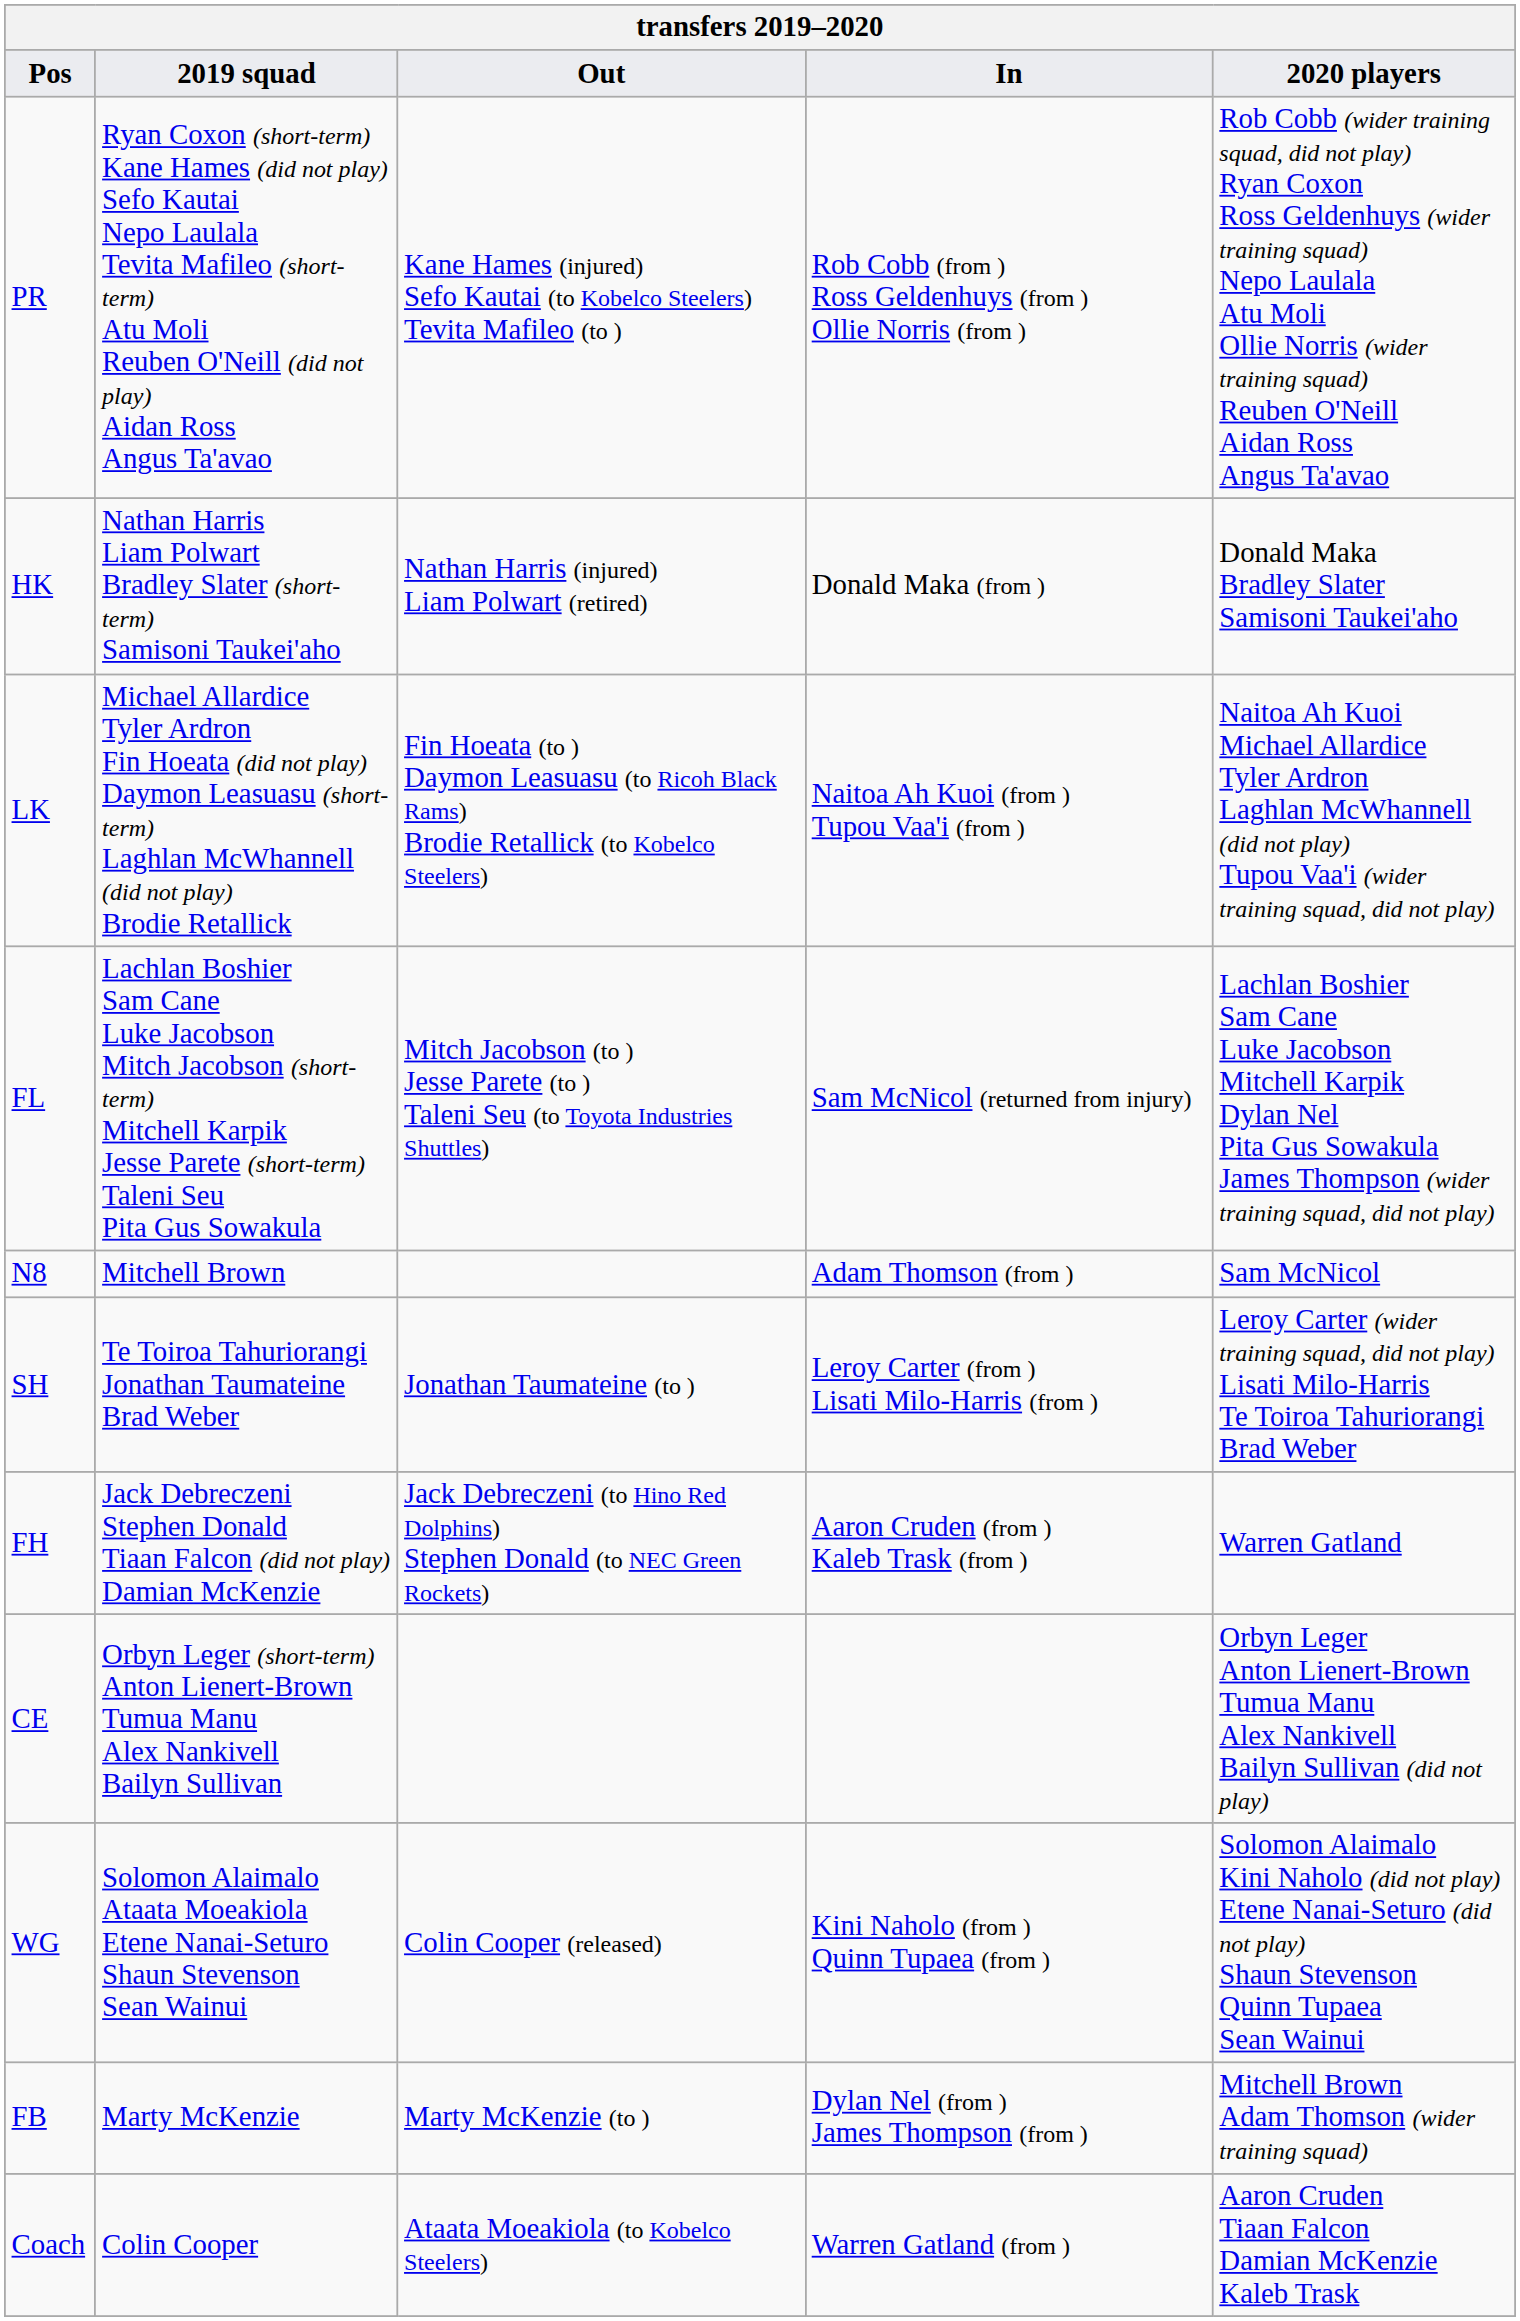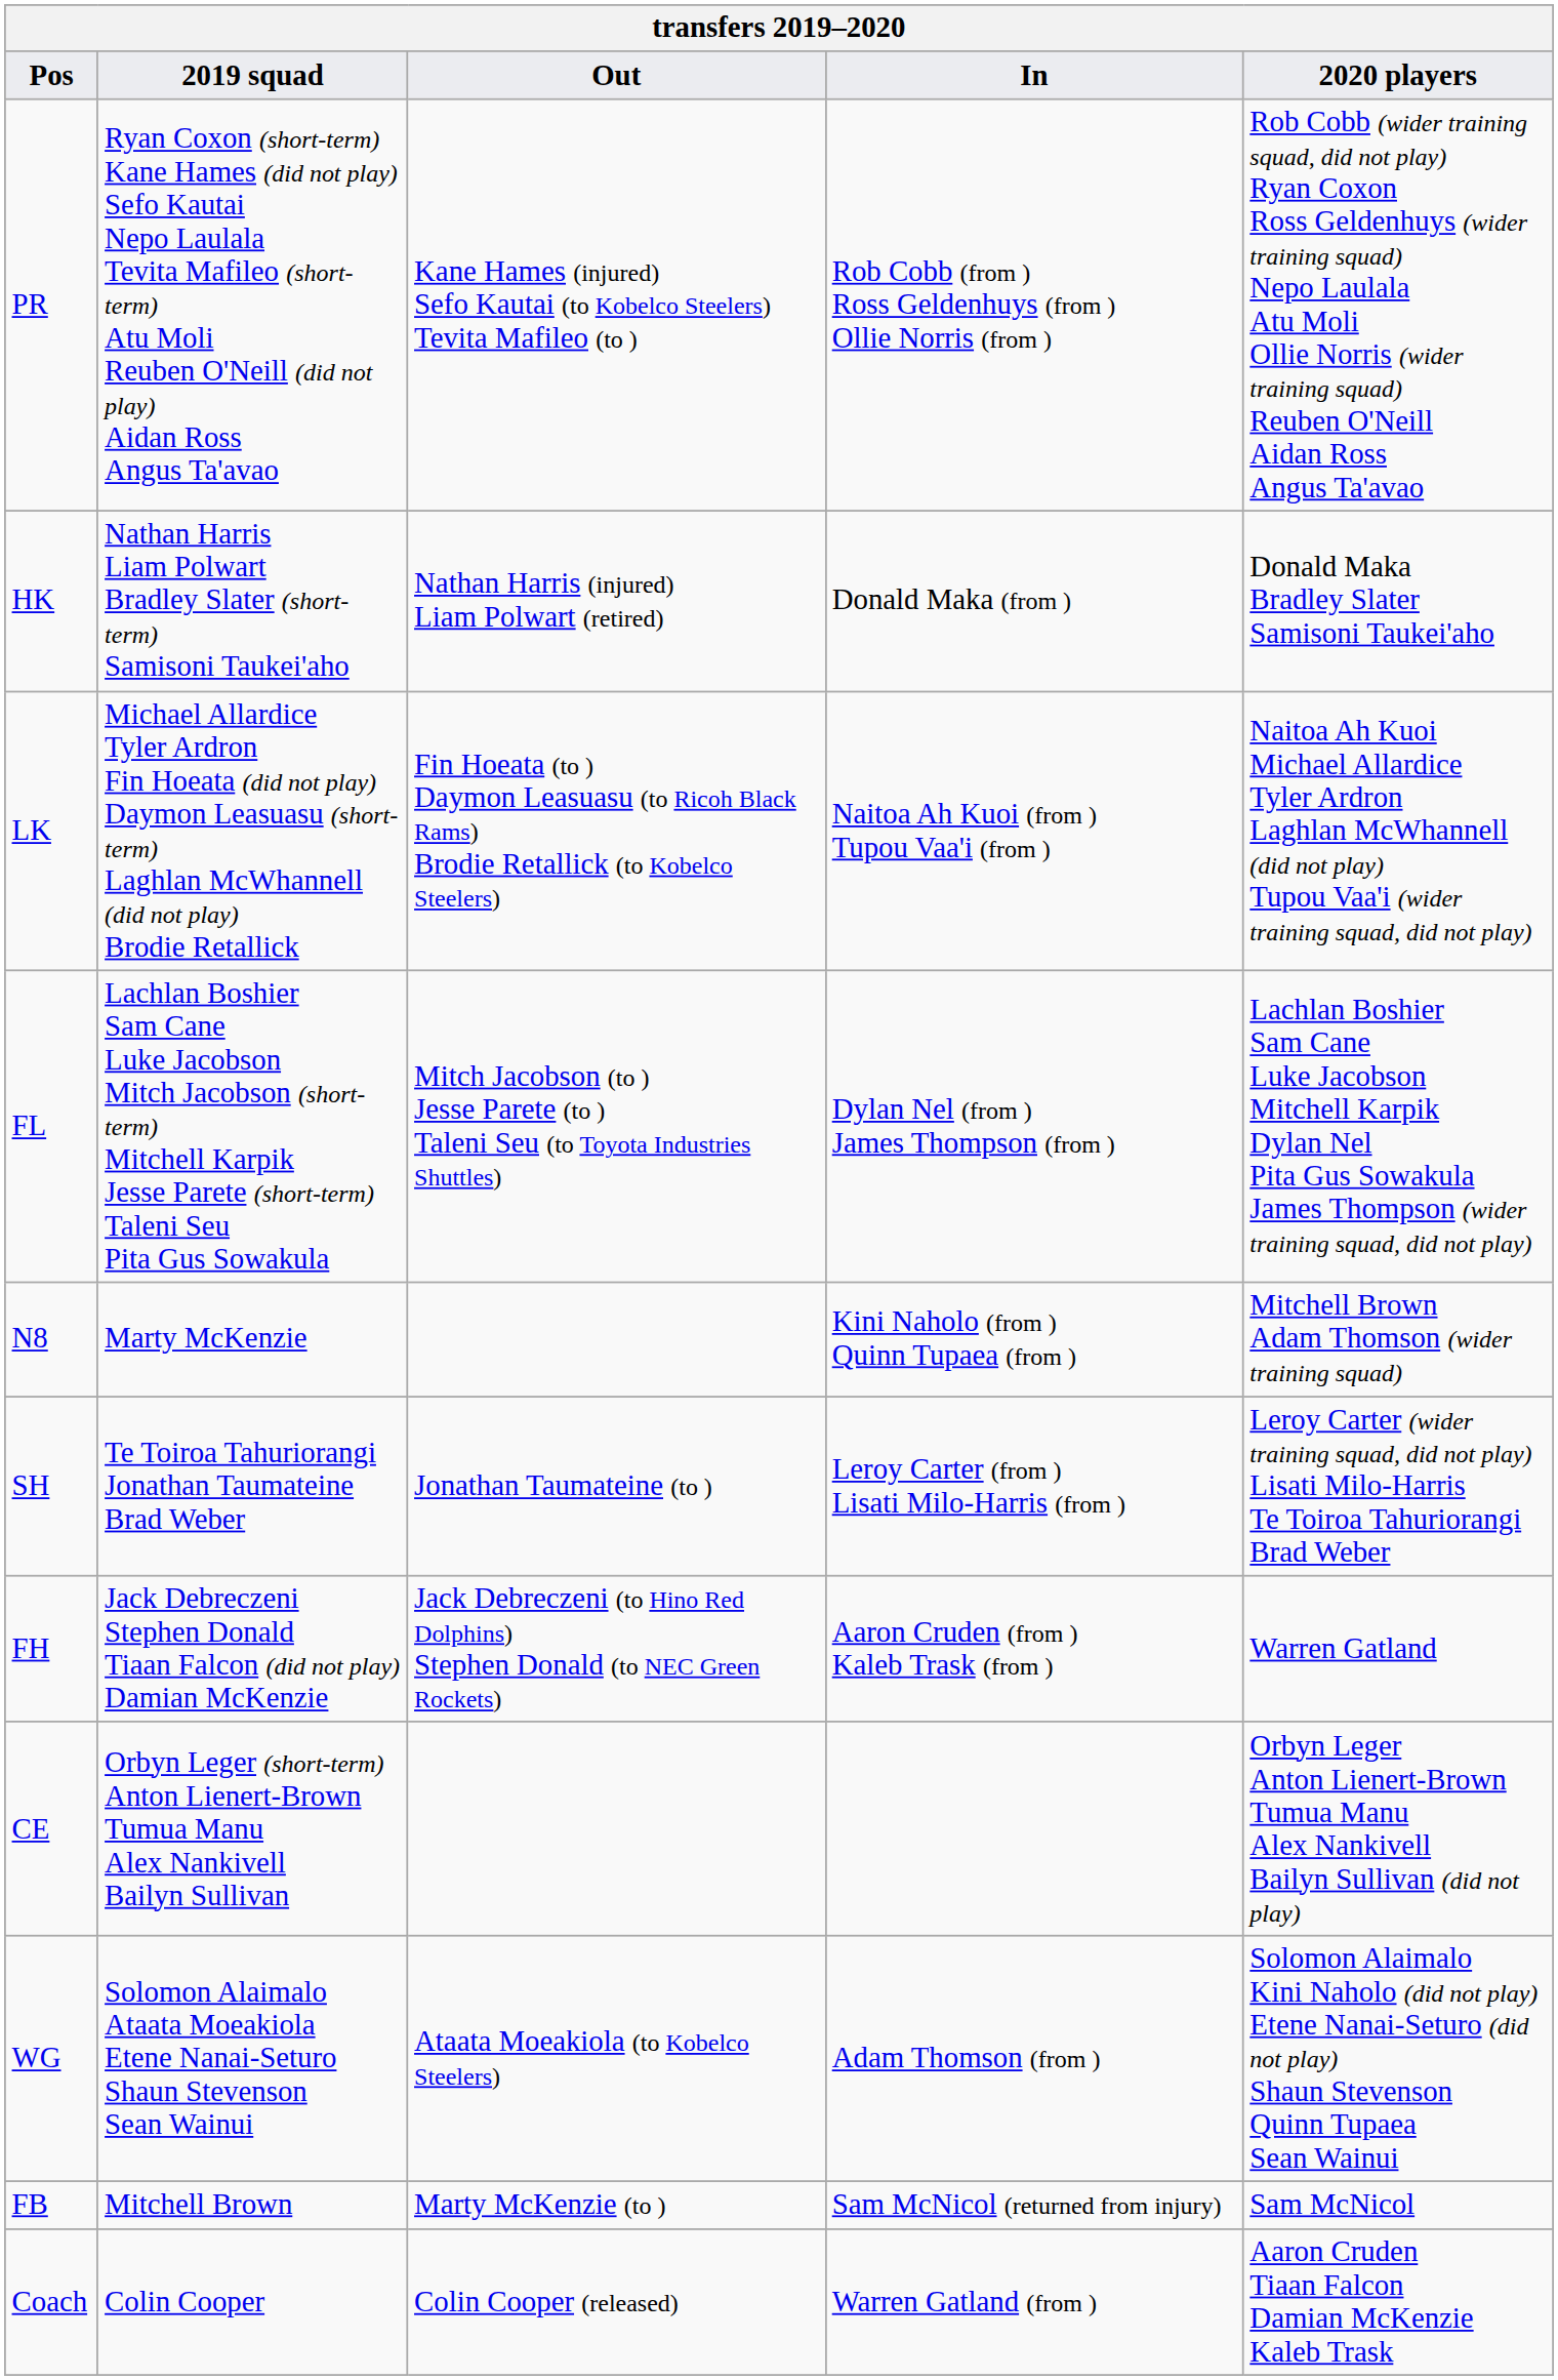 <table class="wikitable" style="text-align: left; width:95%">
 <tr>
 <th colspan="100%"> transfers 2019–2020</th>
 </tr>
 <tr>
 <th style="background:#ebecf0; width:6%;">Pos</th>
 <th style="background:#ebecf0; width:20%;">2019 squad</th>
 <th style="background:#ebecf0; width:27%;">Out</th>
 <th style="background:#ebecf0; width:27%;">In</th>
 <th style="background:#ebecf0; width:20%;">2020 players</th>
 </tr>
 <tr>
 <td><a href='#'>PR</a></td>
 <td> <a href='#'>Ryan Coxon</a> <small><em>(short-term)</em></small> <br> <a href='#'>Kane Hames</a> <small><em>(did not play)</em></small> <br> <a href='#'>Sefo Kautai</a> <br> <a href='#'>Nepo Laulala</a> <br> <a href='#'>Tevita Mafileo</a> <small><em>(short-term)</em></small> <br> <a href='#'>Atu Moli</a> <br> <a href='#'>Reuben O'Neill</a> <small><em>(did not play)</em></small> <br> <a href='#'>Aidan Ross</a> <br> <a href='#'>Angus Ta'avao</a></td>
 <td>  <a href='#'>Kane Hames</a> <small>(injured)</small> <br>  <a href='#'>Sefo Kautai</a> <small>(to  <a href='#'>Kobelco Steelers</a>)</small> <br>  <a href='#'>Tevita Mafileo</a> <small>(to )</small></td>
 <td>  <a href='#'>Rob Cobb</a> <small>(from )</small> <br>  <a href='#'>Ross Geldenhuys</a> <small>(from )</small> <br>  <a href='#'>Ollie Norris</a> <small>(from )</small></td>
 <td> <a href='#'>Rob Cobb</a> <small><em>(wider training squad, did not play)</em></small> <br> <a href='#'>Ryan Coxon</a> <br> <a href='#'>Ross Geldenhuys</a> <small><em>(wider training squad)</em></small> <br> <a href='#'>Nepo Laulala</a> <br> <a href='#'>Atu Moli</a> <br> <a href='#'>Ollie Norris</a> <small><em>(wider training squad)</em></small> <br> <a href='#'>Reuben O'Neill</a> <br> <a href='#'>Aidan Ross</a> <br> <a href='#'>Angus Ta'avao</a></td>
 </tr>
 <tr>
 <td><a href='#'>HK</a></td>
 <td> <a href='#'>Nathan Harris</a> <br> <a href='#'>Liam Polwart</a> <br> <a href='#'>Bradley Slater</a> <small><em>(short-term)</em></small> <br> <a href='#'>Samisoni Taukei'aho</a></td>
 <td>  <a href='#'>Nathan Harris</a> <small>(injured)</small> <br>  <a href='#'>Liam Polwart</a> <small>(retired)</small></td>
 <td>  Donald Maka <small>(from )</small></td>
 <td> Donald Maka <br> <a href='#'>Bradley Slater</a> <br> <a href='#'>Samisoni Taukei'aho</a></td>
 </tr>
 <tr>
 <td><a href='#'>LK</a></td>
 <td> <a href='#'>Michael Allardice</a> <br> <a href='#'>Tyler Ardron</a> <br> <a href='#'>Fin Hoeata</a> <small><em>(did not play)</em></small> <br> <a href='#'>Daymon Leasuasu</a> <small><em>(short-term)</em></small> <br> <a href='#'>Laghlan McWhannell</a> <small><em>(did not play)</em></small> <br> <a href='#'>Brodie Retallick</a></td>
 <td>  <a href='#'>Fin Hoeata</a> <small>(to )</small> <br>  <a href='#'>Daymon Leasuasu</a> <small>(to  <a href='#'>Ricoh Black Rams</a>)</small> <br>  <a href='#'>Brodie Retallick</a> <small>(to  <a href='#'>Kobelco Steelers</a>)</small></td>
 <td>  <a href='#'>Naitoa Ah Kuoi</a> <small>(from )</small> <br>  <a href='#'>Tupou Vaa'i</a> <small>(from )</small></td>
 <td> <a href='#'>Naitoa Ah Kuoi</a> <br> <a href='#'>Michael Allardice</a> <br> <a href='#'>Tyler Ardron</a> <br> <a href='#'>Laghlan McWhannell</a> <small><em>(did not play)</em></small> <br> <a href='#'>Tupou Vaa'i</a> <small><em>(wider training squad, did not play)</em></small></td>
 </tr>
 <tr>
 <td><a href='#'>FL</a></td>
 <td> <a href='#'>Lachlan Boshier</a> <br> <a href='#'>Sam Cane</a> <br> <a href='#'>Luke Jacobson</a> <br> <a href='#'>Mitch Jacobson</a> <small><em>(short-term)</em></small> <br> <a href='#'>Mitchell Karpik</a> <br> <a href='#'>Jesse Parete</a> <small><em>(short-term)</em></small> <br> <a href='#'>Taleni Seu</a> <br> <a href='#'>Pita Gus Sowakula</a></td>
 <td>  <a href='#'>Mitch Jacobson</a> <small>(to )</small> <br>  <a href='#'>Jesse Parete</a> <small>(to )</small> <br>  <a href='#'>Taleni Seu</a> <small>(to  <a href='#'>Toyota Industries Shuttles</a>)</small></td>
-<td>  <a href='#'>Sam McNicol</a> <small>(returned from injury)</small></td>
+<td>  <a href='#'>Dylan Nel</a> <small>(from )</small> <br>  <a href='#'>James Thompson</a> <small>(from )</small></td>
 <td> <a href='#'>Lachlan Boshier</a> <br> <a href='#'>Sam Cane</a> <br> <a href='#'>Luke Jacobson</a> <br> <a href='#'>Mitchell Karpik</a> <br> <a href='#'>Dylan Nel</a> <br> <a href='#'>Pita Gus Sowakula</a> <br> <a href='#'>James Thompson</a> <small><em>(wider training squad, did not play)</em></small></td>
 </tr>
 <tr>
 <td><a href='#'>N8</a></td>
-<td> <a href='#'>Mitchell Brown</a></td>
+<td> <a href='#'>Marty McKenzie</a></td>
 <td></td>
-<td>  <a href='#'>Adam Thomson</a> <small>(from )</small></td>
-<td> <a href='#'>Sam McNicol</a></td>
+<td>  <a href='#'>Kini Naholo</a> <small>(from )</small> <br>  <a href='#'>Quinn Tupaea</a> <small>(from )</small></td>
+<td> <a href='#'>Mitchell Brown</a> <br> <a href='#'>Adam Thomson</a> <small><em>(wider training squad)</em></small></td>
 </tr>
 <tr>
 <td><a href='#'>SH</a></td>
 <td> <a href='#'>Te Toiroa Tahuriorangi</a> <br> <a href='#'>Jonathan Taumateine</a> <br> <a href='#'>Brad Weber</a></td>
 <td>  <a href='#'>Jonathan Taumateine</a> <small>(to )</small></td>
 <td>  <a href='#'>Leroy Carter</a> <small>(from )</small> <br>  <a href='#'>Lisati Milo-Harris</a> <small>(from )</small></td>
 <td> <a href='#'>Leroy Carter</a> <small><em>(wider training squad, did not play)</em></small> <br> <a href='#'>Lisati Milo-Harris</a> <br> <a href='#'>Te Toiroa Tahuriorangi</a> <br> <a href='#'>Brad Weber</a></td>
 </tr>
 <tr>
 <td><a href='#'>FH</a></td>
 <td> <a href='#'>Jack Debreczeni</a> <br> <a href='#'>Stephen Donald</a> <br> <a href='#'>Tiaan Falcon</a> <small><em>(did not play)</em></small> <br> <a href='#'>Damian McKenzie</a></td>
 <td>  <a href='#'>Jack Debreczeni</a> <small>(to  <a href='#'>Hino Red Dolphins</a>)</small> <br>  <a href='#'>Stephen Donald</a> <small>(to  <a href='#'>NEC Green Rockets</a>)</small></td>
 <td>  <a href='#'>Aaron Cruden</a> <small>(from )</small> <br>  <a href='#'>Kaleb Trask</a> <small>(from )</small></td>
 <td> <a href='#'>Warren Gatland</a></td>
 </tr>
 <tr>
 <td><a href='#'>CE</a></td>
 <td> <a href='#'>Orbyn Leger</a> <small><em>(short-term)</em></small> <br> <a href='#'>Anton Lienert-Brown</a> <br> <a href='#'>Tumua Manu</a> <br> <a href='#'>Alex Nankivell</a> <br> <a href='#'>Bailyn Sullivan</a></td>
 <td></td>
 <td></td>
 <td> <a href='#'>Orbyn Leger</a> <br> <a href='#'>Anton Lienert-Brown</a> <br> <a href='#'>Tumua Manu</a> <br> <a href='#'>Alex Nankivell</a> <br> <a href='#'>Bailyn Sullivan</a> <small><em>(did not play)</em></small></td>
 </tr>
 <tr>
 <td><a href='#'>WG</a></td>
 <td> <a href='#'>Solomon Alaimalo</a> <br> <a href='#'>Ataata Moeakiola</a> <br> <a href='#'>Etene Nanai-Seturo</a> <br> <a href='#'>Shaun Stevenson</a> <br> <a href='#'>Sean Wainui</a></td>
-<td>  <a href='#'>Colin Cooper</a> <small>(released)</small></td>
-<td>  <a href='#'>Kini Naholo</a> <small>(from )</small> <br>  <a href='#'>Quinn Tupaea</a> <small>(from )</small></td>
+<td>  <a href='#'>Ataata Moeakiola</a> <small>(to  <a href='#'>Kobelco Steelers</a>)</small></td>
+<td>  <a href='#'>Adam Thomson</a> <small>(from )</small></td>
 <td> <a href='#'>Solomon Alaimalo</a> <br> <a href='#'>Kini Naholo</a> <small><em>(did not play)</em></small> <br> <a href='#'>Etene Nanai-Seturo</a> <small><em>(did not play)</em></small> <br> <a href='#'>Shaun Stevenson</a> <br> <a href='#'>Quinn Tupaea</a> <br> <a href='#'>Sean Wainui</a></td>
 </tr>
 <tr>
 <td><a href='#'>FB</a></td>
-<td> <a href='#'>Marty McKenzie</a></td>
+<td> <a href='#'>Mitchell Brown</a></td>
 <td>  <a href='#'>Marty McKenzie</a> <small>(to )</small></td>
-<td>  <a href='#'>Dylan Nel</a> <small>(from )</small> <br>  <a href='#'>James Thompson</a> <small>(from )</small></td>
-<td> <a href='#'>Mitchell Brown</a> <br> <a href='#'>Adam Thomson</a> <small><em>(wider training squad)</em></small></td>
+<td>  <a href='#'>Sam McNicol</a> <small>(returned from injury)</small></td>
+<td> <a href='#'>Sam McNicol</a></td>
 </tr>
 <tr>
 <td><a href='#'>Coach</a></td>
 <td> <a href='#'>Colin Cooper</a></td>
-<td>  <a href='#'>Ataata Moeakiola</a> <small>(to  <a href='#'>Kobelco Steelers</a>)</small></td>
+<td>  <a href='#'>Colin Cooper</a> <small>(released)</small></td>
 <td>  <a href='#'>Warren Gatland</a> <small>(from )</small></td>
 <td> <a href='#'>Aaron Cruden</a> <br> <a href='#'>Tiaan Falcon</a> <br> <a href='#'>Damian McKenzie</a> <br> <a href='#'>Kaleb Trask</a></td>
 </tr>
 </table>
